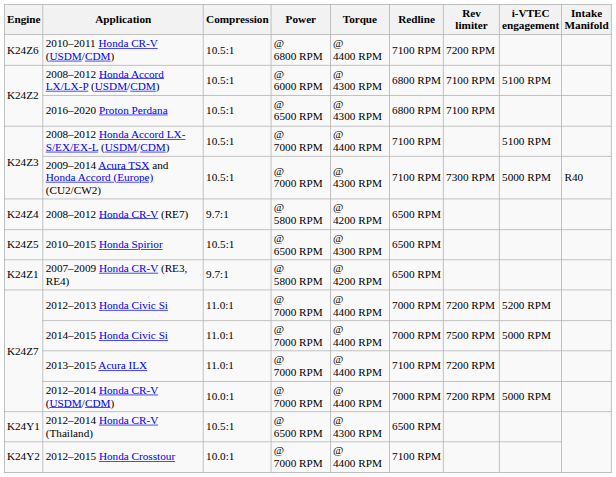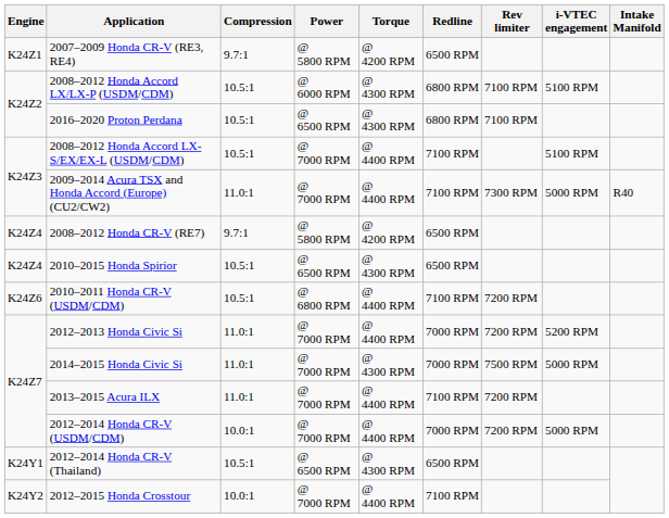 <table class="wikitable">
 <tr>
 <th>Engine</th>
 <th>Application</th>
 <th>Compression</th>
 <th>Power</th>
 <th>Torque</th>
 <th>Redline</th>
 <th>Rev limiter</th>
 <th>i-VTEC<br>engagement</th>
 <th>Intake<br>Manifold</th>
 </tr>
 <tr>
-<td>K24Z6</td>
-<td>2010–2011 <a href='#'>Honda CR-V</a> (<a href='#'>USDM</a>/<a href='#'>CDM</a>)</td>
-<td>10.5:1</td>
-<td> @ 6800 RPM</td>
-<td> @ 4400 RPM</td>
-<td>7100 RPM</td>
-<td>7200 RPM</td>
+<td>K24Z1</td>
+<td>2007–2009 <a href='#'>Honda CR-V</a> (RE3, RE4)</td>
+<td>9.7:1</td>
+<td> @ 5800 RPM</td>
+<td> @ 4200 RPM</td>
+<td>6500 RPM</td>
+<td></td>
 <td></td>
 <td></td>
 </tr>
 <tr>
 <td rowspan="2">K24Z2</td>
 <td>2008–2012 <a href='#'>Honda Accord LX/LX-P</a> (<a href='#'>USDM</a>/<a href='#'>CDM</a>)</td>
 <td>10.5:1</td>
 <td> @ 6000 RPM</td>
 <td> @ 4300 RPM</td>
 <td>6800 RPM</td>
 <td>7100 RPM</td>
 <td>5100 RPM</td>
 <td></td>
 </tr>
 <tr>
 <td>2016–2020 <a href='#'>Proton Perdana</a></td>
 <td>10.5:1</td>
 <td> @ 6500 RPM</td>
 <td> @ 4300 RPM</td>
 <td>6800 RPM</td>
 <td>7100 RPM</td>
 <td></td>
 <td></td>
 </tr>
 <tr>
 <td rowspan="2">K24Z3</td>
 <td>2008–2012 <a href='#'>Honda Accord LX-S/EX/EX-L</a> (<a href='#'>USDM</a>/<a href='#'>CDM</a>)</td>
 <td>10.5:1</td>
 <td> @ 7000 RPM</td>
 <td> @ 4400 RPM</td>
 <td>7100 RPM</td>
 <td></td>
 <td>5100 RPM</td>
 <td></td>
 </tr>
 <tr>
 <td>2009–2014 <a href='#'>Acura TSX</a> and <a href='#'>Honda Accord (Europe)</a> (CU2/CW2)</td>
-<td>10.5:1</td>
+<td>11.0:1</td>
 <td> @ 7000 RPM</td>
-<td> @ 4300 RPM</td>
+<td> @ 4400 RPM</td>
 <td>7100 RPM</td>
 <td>7300 RPM</td>
 <td>5000 RPM</td>
 <td>R40</td>
 </tr>
 <tr>
 <td>K24Z4</td>
 <td>2008–2012 <a href='#'>Honda CR-V</a> (RE7)</td>
 <td>9.7:1</td>
 <td> @ 5800 RPM</td>
 <td> @ 4200 RPM</td>
 <td>6500 RPM</td>
 <td></td>
 <td></td>
 <td></td>
 </tr>
 <tr>
-<td>K24Z5</td>
+<td>K24Z4</td>
 <td>2010–2015 <a href='#'>Honda Spirior</a></td>
 <td>10.5:1</td>
 <td> @ 6500 RPM</td>
 <td> @ 4300 RPM</td>
 <td>6500 RPM</td>
 <td></td>
 <td></td>
 <td></td>
 </tr>
 <tr>
-<td>K24Z1</td>
-<td>2007–2009 <a href='#'>Honda CR-V</a> (RE3, RE4)</td>
-<td>9.7:1</td>
-<td> @ 5800 RPM</td>
-<td> @ 4200 RPM</td>
-<td>6500 RPM</td>
-<td></td>
+<td>K24Z6</td>
+<td>2010–2011 <a href='#'>Honda CR-V</a> (<a href='#'>USDM</a>/<a href='#'>CDM</a>)</td>
+<td>10.5:1</td>
+<td> @ 6800 RPM</td>
+<td> @ 4400 RPM</td>
+<td>7100 RPM</td>
+<td>7200 RPM</td>
 <td></td>
 <td></td>
 </tr>
 <tr>
 <td rowspan="4">K24Z7</td>
 <td>2012–2013 <a href='#'>Honda Civic Si</a></td>
 <td>11.0:1</td>
 <td> @ 7000 RPM</td>
 <td> @ 4400 RPM</td>
 <td>7000 RPM</td>
 <td>7200 RPM</td>
 <td>5200 RPM</td>
 <td></td>
 </tr>
 <tr>
 <td>2014–2015 <a href='#'>Honda Civic Si</a></td>
 <td>11.0:1</td>
 <td> @ 7000 RPM</td>
-<td> @ 4400 RPM</td>
+<td> @ 4300 RPM</td>
 <td>7000 RPM</td>
 <td>7500 RPM</td>
 <td>5000 RPM</td>
 <td></td>
 </tr>
 <tr>
 <td>2013–2015 <a href='#'>Acura ILX</a></td>
 <td>11.0:1</td>
 <td> @ 7000 RPM</td>
 <td> @ 4400 RPM</td>
 <td>7100 RPM</td>
 <td>7200 RPM</td>
 <td></td>
 <td></td>
 </tr>
 <tr>
 <td>2012–2014 <a href='#'>Honda CR-V</a> (<a href='#'>USDM</a>/<a href='#'>CDM</a>)</td>
 <td>10.0:1</td>
 <td> @ 7000 RPM</td>
 <td> @ 4400 RPM</td>
 <td>7000 RPM</td>
 <td>7200 RPM</td>
 <td>5000 RPM</td>
 <td></td>
 </tr>
 <tr>
 <td>K24Y1</td>
 <td>2012–2014 <a href='#'>Honda CR-V</a> (Thailand)</td>
 <td>10.5:1</td>
 <td> @ 6500 RPM</td>
 <td> @ 4300 RPM</td>
 <td>6500 RPM</td>
 <td></td>
 <td></td>
 </tr>
 <tr>
 <td>K24Y2</td>
 <td>2012–2015 <a href='#'>Honda Crosstour</a></td>
 <td>10.0:1</td>
 <td> @ 7000 RPM</td>
 <td> @ 4400 RPM</td>
 <td>7100 RPM</td>
 <td></td>
 <td></td>
 </tr>
 </table>
